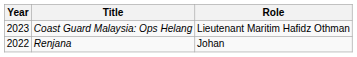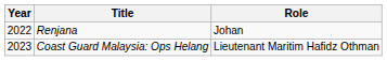 <table class="wikitable" style="font-size:90%;">
 <tr>
 <th>Year</th>
 <th>Title</th>
 <th>Role</th>
 </tr>
 <tr>
+<td>2022</td>
+<td><em>Renjana</em></td>
+<td>Johan</td>
+</tr>
+<tr>
 <td>2023</td>
 <td><em>Coast Guard Malaysia: Ops Helang</em></td>
 <td>Lieutenant Maritim Hafidz Othman</td>
 </tr>
-<tr>
-<td>2022</td>
-<td><em>Renjana</em></td>
-<td>Johan</td>
-</tr>
 </table>
